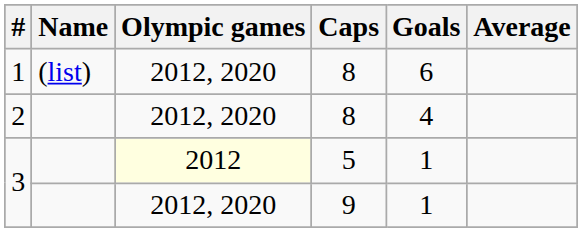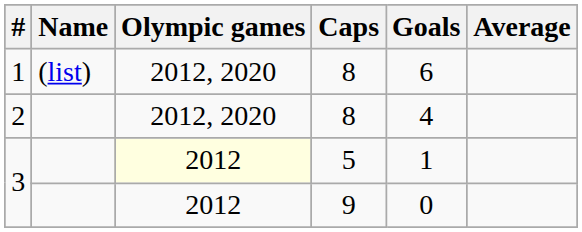 <table class="wikitable sortable" style="text-align:center">
 <tr>
 <th>#</th>
 <th>Name</th>
 <th>Olympic games</th>
 <th>Caps</th>
 <th>Goals</th>
 <th>Average</th>
 </tr>
 <tr>
 <td rowspan=1>1</td>
 <td align="left">  (<a href='#'>list</a>)</td>
 <td>2012, 2020</td>
 <td>8</td>
 <td>6</td>
 <td></td>
 </tr>
 <tr>
 <td rowspan=1>2</td>
 <td align="left"> </td>
 <td>2012, 2020</td>
 <td>8</td>
 <td>4</td>
 <td></td>
 </tr>
 <tr>
 <td rowspan=2>3</td>
 <td align="left"> </td>
 <td style="background: lightyellow;">2012</td>
 <td>5</td>
 <td>1</td>
 <td></td>
 </tr>
 <tr>
 <td align="left"> </td>
-<td>2012, 2020</td>
+<td>2012</td>
 <td>9</td>
-<td>1</td>
+<td>0</td>
 <td></td>
 </tr>
 </table>
